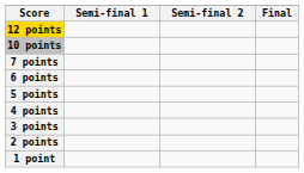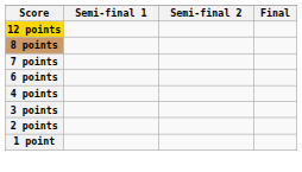 <table class="wikitable">
 <tr>
 </tr>
 <tr>
 <th scope="col" width="20%">Score</th>
 <th scope="col">Semi-final 1</th>
 <th scope="col">Semi-final 2</th>
 <th scope="col">Final</th>
 </tr>
 <tr>
 <th scope="row" style="background:gold">12 points</th>
 <td></td>
 <td></td>
 <td></td>
 </tr>
 <tr>
-<th scope="row" style="background:silver">10 points</th>
+<th scope="row" style="background:#CC9966">8 points</th>
 <td></td>
 <td></td>
 <td></td>
 </tr>
 <tr>
 <th scope="row">7 points</th>
 <td></td>
 <td></td>
 <td></td>
 </tr>
 <tr>
 <th scope="row">6 points</th>
-<td></td>
-<td></td>
-<td></td>
-</tr>
-<tr>
-<th scope="row">5 points</th>
 <td></td>
 <td></td>
 <td></td>
 </tr>
 <tr>
 <th scope="row">4 points</th>
 <td></td>
 <td></td>
 <td></td>
 </tr>
 <tr>
 <th scope="row">3 points</th>
 <td></td>
 <td></td>
 <td></td>
 </tr>
 <tr>
 <th scope="row">2 points</th>
 <td></td>
 <td></td>
 <td></td>
 </tr>
 <tr>
 <th scope="row">1 point</th>
 <td></td>
 <td></td>
 <td></td>
 </tr>
 </table>
